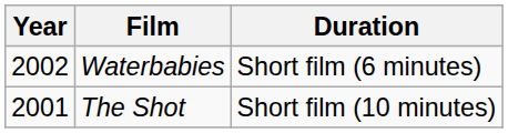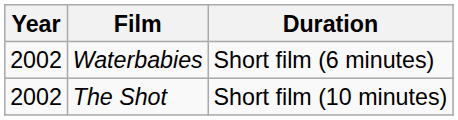 <table class="wikitable" style="font-size: 95%;">
 <tr>
 <th>Year</th>
 <th>Film</th>
 <th>Duration</th>
 </tr>
 <tr>
 <td>2002</td>
 <td><em>Waterbabies</em></td>
 <td>Short film (6 minutes)</td>
 </tr>
 <tr>
-<td>2001</td>
+<td>2002</td>
 <td><em>The Shot</em></td>
 <td>Short film (10 minutes)</td>
 </tr>
 </table>
